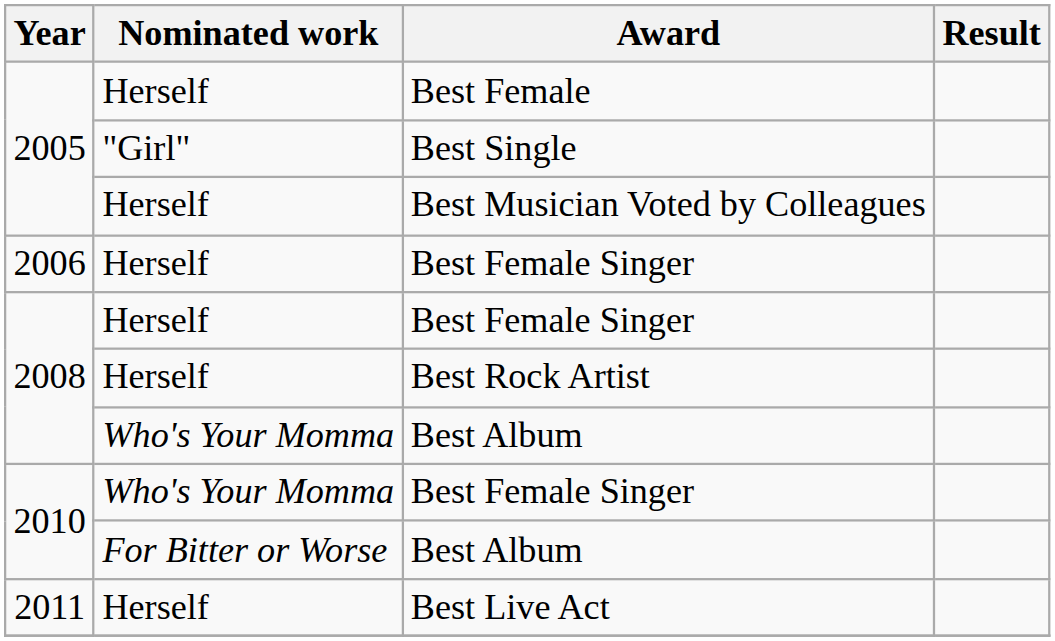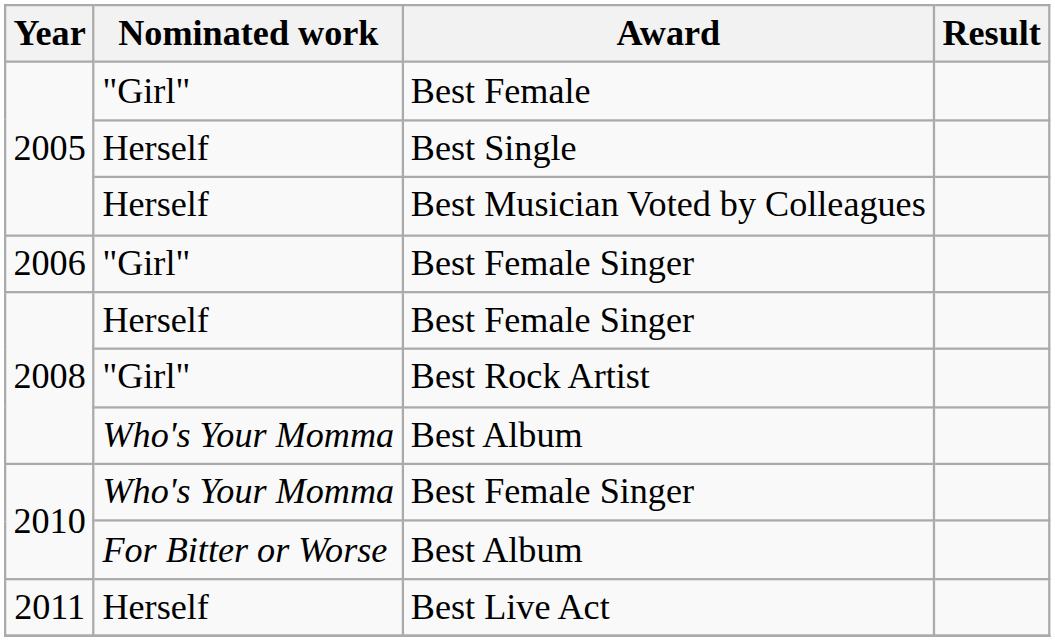 <table class="wikitable">
 <tr>
 <th>Year</th>
 <th>Nominated work</th>
 <th>Award</th>
 <th>Result</th>
 </tr>
 <tr>
 <td rowspan="3" style="text-align:center;">2005</td>
-<td>Herself</td>
+<td>"Girl"</td>
 <td>Best Female</td>
 <td></td>
 </tr>
 <tr>
-<td>"Girl"</td>
+<td>Herself</td>
 <td>Best Single</td>
 <td></td>
 </tr>
 <tr>
 <td>Herself</td>
 <td>Best Musician Voted by Colleagues</td>
 <td></td>
 </tr>
 <tr>
 <td style="text-align:center;">2006</td>
-<td>Herself</td>
+<td>"Girl"</td>
 <td>Best Female Singer</td>
 <td></td>
 </tr>
 <tr>
 <td style="text-align:center;" rowspan="3">2008</td>
 <td>Herself</td>
 <td>Best Female Singer</td>
 <td></td>
 </tr>
 <tr>
-<td>Herself</td>
+<td>"Girl"</td>
 <td>Best Rock Artist</td>
 <td></td>
 </tr>
 <tr>
 <td><em>Who's Your Momma</em></td>
 <td>Best Album</td>
 <td></td>
 </tr>
 <tr>
 <td style="text-align:center;" rowspan="2">2010</td>
 <td><em>Who's Your Momma</em></td>
 <td>Best Female Singer</td>
 <td></td>
 </tr>
 <tr>
 <td><em>For Bitter or Worse</em></td>
 <td>Best Album</td>
 <td></td>
 </tr>
 <tr>
 <td style="text-align:center;">2011</td>
 <td>Herself</td>
 <td>Best Live Act</td>
 <td></td>
 </tr>
 <tr>
 </tr>
 </table>
